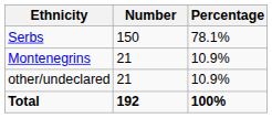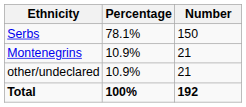 <table class="wikitable">
 <tr>
 <th width="100px">Ethnicity</th>
+<th width="80px">Percentage</th>
 <th width="80px">Number</th>
-<th width="80px">Percentage</th>
 </tr>
 <tr>
 <td><a href='#'>Serbs</a></td>
+<td>78.1%</td>
 <td>150</td>
-<td>78.1%</td>
 </tr>
 <tr>
 <td><a href='#'>Montenegrins</a></td>
+<td>10.9%</td>
 <td>21</td>
-<td>10.9%</td>
 </tr>
 <tr>
 <td>other/undeclared</td>
+<td>10.9%</td>
 <td>21</td>
-<td>10.9%</td>
 </tr>
 <tr>
 <td><strong>Total</strong></td>
+<td><strong>100%</strong></td>
 <td><strong>192</strong></td>
-<td><strong>100%</strong></td>
 </tr>
 </table>
